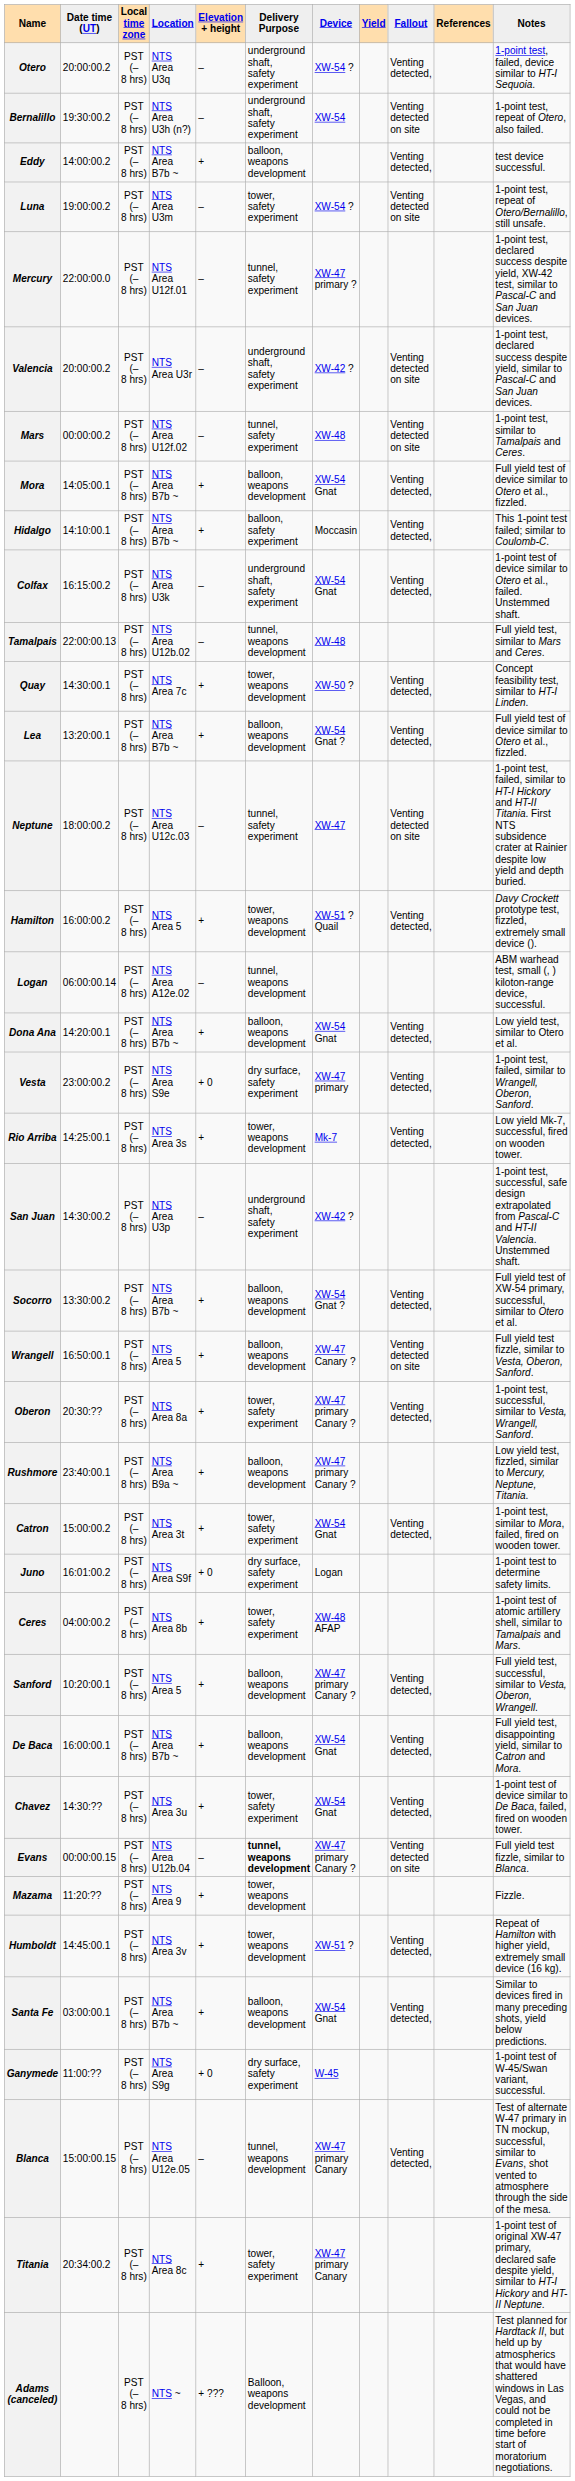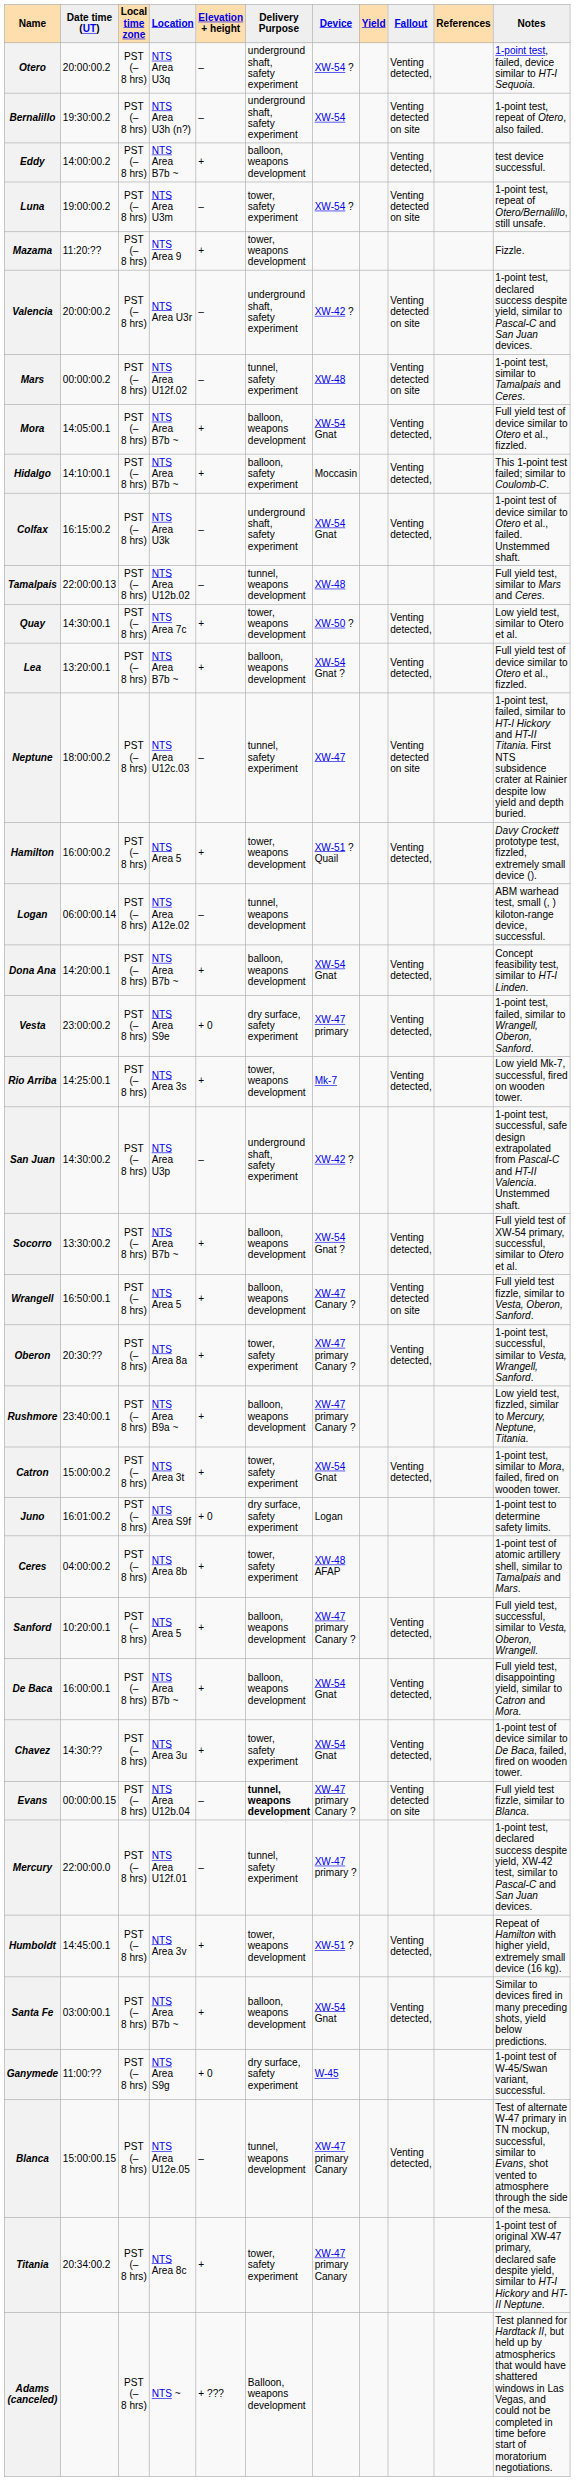 <table class="wikitable sortable">
 <tr>
 <th style="background:#ffdead;">Name </th>
 <th style="background:#efefef;">Date time (<a href='#'>UT</a>)</th>
 <th style="background:#ffdead;">Local <a href='#'>time zone</a></th>
 <th style="background:#efefef;"><a href='#'>Location</a></th>
 <th style="background:#ffdead;"><a href='#'>Elevation</a> + height </th>
 <th style="background:#efefef;">Delivery <br>Purpose </th>
 <th style="background:#efefef;"><a href='#'>Device</a></th>
 <th style="background:#ffdead;"><a href='#'>Yield</a></th>
 <th style="background:#efefef;" class="unsortable"><a href='#'>Fallout</a></th>
 <th style="background:#ffdead;" class="unsortable">References</th>
 <th style="background:#efefef;" class="unsortable">Notes</th>
 </tr>
 <tr>
 <th><em>Otero</em></th>
 <td> 20:00:00.2</td>
 <td style="text-align:center;">PST (–8 hrs)</td>
 <td><a href='#'>NTS</a> Area U3q </td>
 <td>–</td>
 <td>underground shaft,<br>safety experiment</td>
 <td><a href='#'>XW-54</a> ?</td>
 <td style="text-align:center;"></td>
 <td>Venting detected, </td>
 <td></td>
 <td><a href='#'>1-point test</a>, failed, device similar to <em>HT-I Sequoia</em>.</td>
 </tr>
 <tr>
 <th><em>Bernalillo</em></th>
 <td> 19:30:00.2</td>
 <td style="text-align:center;">PST (–8 hrs)</td>
 <td><a href='#'>NTS</a> Area U3h (n?) </td>
 <td>–</td>
 <td>underground shaft,<br>safety experiment</td>
 <td><a href='#'>XW-54</a></td>
 <td style="text-align:center;"></td>
 <td>Venting detected on site</td>
 <td></td>
 <td>1-point test, repeat of <em>Otero</em>, also failed.</td>
 </tr>
 <tr>
 <th><em>Eddy</em></th>
 <td> 14:00:00.2</td>
 <td style="text-align:center;">PST (–8 hrs)</td>
 <td><a href='#'>NTS</a> Area B7b ~ </td>
 <td> + </td>
 <td>balloon,<br>weapons development</td>
 <td></td>
 <td style="text-align:center;"></td>
 <td>Venting detected, </td>
 <td></td>
 <td> test device successful.</td>
 </tr>
 <tr>
 <th><em>Luna</em></th>
 <td> 19:00:00.2</td>
 <td style="text-align:center;">PST (–8 hrs)</td>
 <td><a href='#'>NTS</a> Area U3m </td>
 <td>–</td>
 <td>tower,<br>safety experiment</td>
 <td><a href='#'>XW-54</a> ?</td>
 <td style="text-align:center;"></td>
 <td>Venting detected on site</td>
 <td></td>
 <td>1-point test, repeat of <em>Otero/Bernalillo</em>, still unsafe.</td>
 </tr>
 <tr>
-<th><em>Mercury</em></th>
-<td> 22:00:00.0</td>
+<th><em>Mazama</em></th>
+<td> 11:20:??</td>
 <td style="text-align:center;">PST (–8 hrs)</td>
-<td><a href='#'>NTS</a> Area U12f.01 </td>
-<td>–</td>
-<td>tunnel,<br>safety experiment</td>
-<td><a href='#'>XW-47</a> primary ?</td>
+<td><a href='#'>NTS</a> Area 9 </td>
+<td> + </td>
+<td>tower,<br>weapons development</td>
+<td></td>
 <td style="text-align:center;"></td>
 <td></td>
 <td></td>
-<td>1-point test, declared success despite yield, XW-42 test, similar to<em> Pascal-C</em> and <em>San Juan</em> devices.</td>
+<td>Fizzle.</td>
 </tr>
 <tr>
 <th><em>Valencia</em></th>
 <td> 20:00:00.2</td>
 <td style="text-align:center;">PST (–8 hrs)</td>
 <td><a href='#'>NTS</a> Area U3r </td>
 <td>–</td>
 <td>underground shaft,<br>safety experiment</td>
 <td><a href='#'>XW-42</a> ?</td>
 <td style="text-align:center;"></td>
 <td>Venting detected on site</td>
 <td></td>
 <td>1-point test, declared success despite yield, similar to <em>Pascal-C</em> and <em>San Juan</em> devices.</td>
 </tr>
 <tr>
 <th><em>Mars</em></th>
 <td> 00:00:00.2</td>
 <td style="text-align:center;">PST (–8 hrs)</td>
 <td><a href='#'>NTS</a> Area U12f.02 </td>
 <td>–</td>
 <td>tunnel,<br>safety experiment</td>
 <td><a href='#'>XW-48</a></td>
 <td style="text-align:center;"></td>
 <td>Venting detected on site</td>
 <td></td>
 <td>1-point test, similar to <em>Tamalpais</em> and <em>Ceres</em>.</td>
 </tr>
 <tr>
 <th><em>Mora</em></th>
 <td> 14:05:00.1</td>
 <td style="text-align:center;">PST (–8 hrs)</td>
 <td><a href='#'>NTS</a> Area B7b ~ </td>
 <td> + </td>
 <td>balloon,<br>weapons development</td>
 <td><a href='#'>XW-54</a> Gnat</td>
 <td style="text-align:center;"></td>
 <td>Venting detected, </td>
 <td></td>
 <td>Full yield test of device similar to <em>Otero</em> et al., fizzled.</td>
 </tr>
 <tr>
 <th><em>Hidalgo</em></th>
 <td> 14:10:00.1</td>
 <td style="text-align:center;">PST (–8 hrs)</td>
 <td><a href='#'>NTS</a> Area B7b ~ </td>
 <td> + </td>
 <td>balloon,<br>safety experiment</td>
 <td>Moccasin</td>
 <td style="text-align:center;"></td>
 <td>Venting detected, </td>
 <td></td>
 <td>This 1-point test failed; similar to <em>Coulomb-C</em>.</td>
 </tr>
 <tr>
 <th><em>Colfax</em></th>
 <td> 16:15:00.2</td>
 <td style="text-align:center;">PST (–8 hrs)</td>
 <td><a href='#'>NTS</a> Area U3k </td>
 <td>–</td>
 <td>underground shaft,<br>safety experiment</td>
 <td><a href='#'>XW-54</a> Gnat</td>
 <td style="text-align:center;"></td>
 <td>Venting detected, </td>
 <td></td>
 <td>1-point test of device similar to <em>Otero</em> et al., failed.  Unstemmed shaft.</td>
 </tr>
 <tr>
 <th><em>Tamalpais</em></th>
 <td> 22:00:00.13</td>
 <td style="text-align:center;">PST (–8 hrs)</td>
 <td><a href='#'>NTS</a> Area U12b.02 </td>
 <td>–</td>
 <td>tunnel,<br>weapons development</td>
 <td><a href='#'>XW-48</a></td>
 <td style="text-align:center;"></td>
 <td></td>
 <td></td>
 <td>Full yield test, similar to <em>Mars</em> and <em>Ceres</em>.</td>
 </tr>
 <tr>
 <th><em>Quay</em></th>
 <td> 14:30:00.1</td>
 <td style="text-align:center;">PST (–8 hrs)</td>
 <td><a href='#'>NTS</a> Area 7c </td>
 <td> + </td>
 <td>tower,<br>weapons development</td>
 <td><a href='#'>XW-50</a> ?</td>
 <td style="text-align:center;"></td>
 <td>Venting detected, </td>
 <td></td>
-<td>Concept feasibility test, similar to <em>HT-I Linden</em>.</td>
+<td>Low yield test, similar to Otero et al.</td>
 </tr>
 <tr>
 <th><em>Lea</em></th>
 <td> 13:20:00.1</td>
 <td style="text-align:center;">PST (–8 hrs)</td>
 <td><a href='#'>NTS</a> Area B7b ~ </td>
 <td> + </td>
 <td>balloon,<br>weapons development</td>
 <td><a href='#'>XW-54</a> Gnat ?</td>
 <td style="text-align:center;"></td>
 <td>Venting detected, </td>
 <td></td>
 <td>Full yield test of device similar to <em>Otero</em> et al., fizzled.</td>
 </tr>
 <tr>
 <th><em>Neptune</em></th>
 <td> 18:00:00.2</td>
 <td style="text-align:center;">PST (–8 hrs)</td>
 <td><a href='#'>NTS</a> Area U12c.03 </td>
 <td>–</td>
 <td>tunnel,<br>safety experiment</td>
 <td><a href='#'>XW-47</a></td>
 <td style="text-align:center;"></td>
 <td>Venting detected on site</td>
 <td></td>
 <td>1-point test, failed, similar to <em>HT-I Hickory</em> and <em>HT-II Titania</em>. First NTS subsidence crater at Rainier despite low yield and depth buried.</td>
 </tr>
 <tr>
 <th><em>Hamilton</em></th>
 <td> 16:00:00.2</td>
 <td style="text-align:center;">PST (–8 hrs)</td>
 <td><a href='#'>NTS</a> Area 5 </td>
 <td> + </td>
 <td>tower,<br>weapons development</td>
 <td><a href='#'>XW-51</a> ? Quail</td>
 <td style="text-align:center;"></td>
 <td>Venting detected, </td>
 <td></td>
 <td><em>Davy Crockett</em> prototype test, fizzled, extremely small device ().</td>
 </tr>
 <tr>
 <th><em>Logan</em></th>
 <td> 06:00:00.14</td>
 <td style="text-align:center;">PST (–8 hrs)</td>
 <td><a href='#'>NTS</a> Area A12e.02 </td>
 <td>–</td>
 <td>tunnel,<br>weapons development</td>
 <td></td>
 <td style="text-align:center;"></td>
 <td></td>
 <td></td>
 <td>ABM warhead test, small (, ) kiloton-range device, successful.</td>
 </tr>
 <tr>
 <th><em>Dona Ana</em></th>
 <td> 14:20:00.1</td>
 <td style="text-align:center;">PST (–8 hrs)</td>
 <td><a href='#'>NTS</a> Area B7b ~ </td>
 <td> + </td>
 <td>balloon,<br>weapons development</td>
 <td><a href='#'>XW-54</a> Gnat</td>
 <td style="text-align:center;"></td>
 <td>Venting detected, </td>
 <td></td>
-<td>Low yield test, similar to Otero et al.</td>
+<td>Concept feasibility test, similar to <em>HT-I Linden</em>.</td>
 </tr>
 <tr>
 <th><em>Vesta</em></th>
 <td> 23:00:00.2</td>
 <td style="text-align:center;">PST (–8 hrs)</td>
 <td><a href='#'>NTS</a> Area S9e </td>
 <td> + 0</td>
 <td>dry surface,<br>safety experiment</td>
 <td><a href='#'>XW-47</a> primary</td>
 <td style="text-align:center;"></td>
 <td>Venting detected, </td>
 <td></td>
 <td>1-point test, failed, similar to <em>Wrangell, Oberon, Sanford</em>.</td>
 </tr>
 <tr>
 <th><em>Rio Arriba</em></th>
 <td> 14:25:00.1</td>
 <td style="text-align:center;">PST (–8 hrs)</td>
 <td><a href='#'>NTS</a> Area 3s </td>
 <td> + </td>
 <td>tower,<br>weapons development</td>
 <td><a href='#'>Mk-7</a></td>
 <td style="text-align:center;"></td>
 <td>Venting detected, </td>
 <td></td>
 <td>Low yield Mk-7, successful, fired on wooden tower.</td>
 </tr>
 <tr>
 <th><em>San Juan</em></th>
 <td> 14:30:00.2</td>
 <td style="text-align:center;">PST (–8 hrs)</td>
 <td><a href='#'>NTS</a> Area U3p </td>
 <td>–</td>
 <td>underground shaft,<br>safety experiment</td>
 <td><a href='#'>XW-42</a> ?</td>
 <td style="text-align:center;"></td>
 <td></td>
 <td></td>
 <td>1-point test, successful, safe design extrapolated from <em>Pascal-C</em> and <em>HT-II Valencia</em>. Unstemmed shaft.</td>
 </tr>
 <tr>
 <th><em>Socorro</em></th>
 <td> 13:30:00.2</td>
 <td style="text-align:center;">PST (–8 hrs)</td>
 <td><a href='#'>NTS</a> Area B7b ~ </td>
 <td> + </td>
 <td>balloon,<br>weapons development</td>
 <td><a href='#'>XW-54</a> Gnat ?</td>
 <td style="text-align:center;"></td>
 <td>Venting detected, </td>
 <td></td>
 <td>Full yield test of XW-54 primary, successful, similar to <em>Otero</em> et al.</td>
 </tr>
 <tr>
 <th><em>Wrangell</em></th>
 <td> 16:50:00.1</td>
 <td style="text-align:center;">PST (–8 hrs)</td>
 <td><a href='#'>NTS</a> Area 5 </td>
 <td> + </td>
 <td>balloon,<br>weapons development</td>
 <td><a href='#'>XW-47</a> Canary ?</td>
 <td style="text-align:center;"></td>
 <td>Venting detected on site</td>
 <td></td>
 <td>Full yield test fizzle, similar to <em>Vesta, Oberon, Sanford</em>.</td>
 </tr>
 <tr>
 <th><em>Oberon</em></th>
 <td> 20:30:??</td>
 <td style="text-align:center;">PST (–8 hrs)</td>
 <td><a href='#'>NTS</a> Area 8a </td>
 <td> + </td>
 <td>tower,<br>safety experiment</td>
 <td><a href='#'>XW-47</a>  primary Canary ?</td>
 <td style="text-align:center;"></td>
 <td>Venting detected, </td>
 <td></td>
 <td>1-point test, successful, similar to <em>Vesta, Wrangell, Sanford</em>.</td>
 </tr>
 <tr>
 <th><em>Rushmore</em></th>
 <td> 23:40:00.1</td>
 <td style="text-align:center;">PST (–8 hrs)</td>
 <td><a href='#'>NTS</a> Area B9a ~ </td>
 <td> + </td>
 <td>balloon,<br>weapons development</td>
 <td><a href='#'>XW-47</a>  primary Canary ?</td>
 <td style="text-align:center;"></td>
 <td></td>
 <td></td>
 <td>Low yield test, fizzled, similar to <em>Mercury, Neptune, Titania</em>.</td>
 </tr>
 <tr>
 <th><em>Catron</em></th>
 <td> 15:00:00.2</td>
 <td style="text-align:center;">PST (–8 hrs)</td>
 <td><a href='#'>NTS</a> Area 3t </td>
 <td> + </td>
 <td>tower,<br>safety experiment</td>
 <td><a href='#'>XW-54</a> Gnat</td>
 <td style="text-align:center;"></td>
 <td>Venting detected, </td>
 <td></td>
 <td>1-point test, similar to <em>Mora</em>, failed, fired on wooden tower.</td>
 </tr>
 <tr>
 <th><em>Juno</em></th>
 <td> 16:01:00.2</td>
 <td style="text-align:center;">PST (–8 hrs)</td>
 <td><a href='#'>NTS</a> Area S9f </td>
 <td> + 0</td>
 <td>dry surface,<br>safety experiment</td>
 <td>Logan</td>
 <td style="text-align:center;"></td>
 <td></td>
 <td></td>
 <td>1-point test to determine safety limits.</td>
 </tr>
 <tr>
 <th><em>Ceres</em></th>
 <td> 04:00:00.2</td>
 <td style="text-align:center;">PST (–8 hrs)</td>
 <td><a href='#'>NTS</a> Area 8b </td>
 <td> + </td>
 <td>tower,<br>safety experiment</td>
 <td><a href='#'>XW-48</a> AFAP</td>
 <td style="text-align:center;"></td>
 <td></td>
 <td></td>
 <td>1-point test of atomic artillery shell, similar to <em>Tamalpais</em> and <em>Mars</em>.</td>
 </tr>
 <tr>
 <th><em>Sanford</em></th>
 <td> 10:20:00.1</td>
 <td style="text-align:center;">PST (–8 hrs)</td>
 <td><a href='#'>NTS</a> Area 5 </td>
 <td> + </td>
 <td>balloon,<br>weapons development</td>
 <td><a href='#'>XW-47</a>  primary Canary ?</td>
 <td style="text-align:center;"></td>
 <td>Venting detected, </td>
 <td></td>
 <td>Full yield test, successful, similar to <em>Vesta, Oberon, Wrangell</em>.</td>
 </tr>
 <tr>
 <th><em>De Baca</em></th>
 <td> 16:00:00.1</td>
 <td style="text-align:center;">PST (–8 hrs)</td>
 <td><a href='#'>NTS</a> Area B7b ~ </td>
 <td> + </td>
 <td>balloon,<br>weapons development</td>
 <td><a href='#'>XW-54</a> Gnat</td>
 <td style="text-align:center;"></td>
 <td>Venting detected, </td>
 <td></td>
 <td>Full yield test, disappointing yield, similar to C<em>atron</em> and <em>Mora</em>.</td>
 </tr>
 <tr>
 <th><em>Chavez</em></th>
 <td> 14:30:??</td>
 <td style="text-align:center;">PST (–8 hrs)</td>
 <td><a href='#'>NTS</a> Area 3u </td>
 <td> + </td>
 <td>tower,<br>safety experiment</td>
 <td><a href='#'>XW-54</a> Gnat</td>
 <td style="text-align:center;"></td>
 <td>Venting detected, </td>
 <td></td>
 <td>1-point test of device similar to <em>De Baca</em>, failed, fired on wooden tower.</td>
 </tr>
 <tr>
 <th><em>Evans</em></th>
 <td> 00:00:00.15</td>
 <td style="text-align:center;">PST (–8 hrs)</td>
 <td><a href='#'>NTS</a> Area U12b.04 </td>
 <td>–</td>
 <td><strong>tunnel,<br>weapons development</strong></td>
 <td><a href='#'>XW-47</a>  primary Canary ?</td>
 <td style="text-align:center;"></td>
 <td>Venting detected on site</td>
 <td></td>
 <td>Full yield test fizzle, similar to <em>Blanca</em>.</td>
 </tr>
 <tr>
-<th><em>Mazama</em></th>
-<td> 11:20:??</td>
+<th><em>Mercury</em></th>
+<td> 22:00:00.0</td>
 <td style="text-align:center;">PST (–8 hrs)</td>
-<td><a href='#'>NTS</a> Area 9 </td>
-<td> + </td>
-<td>tower,<br>weapons development</td>
-<td></td>
+<td><a href='#'>NTS</a> Area U12f.01 </td>
+<td>–</td>
+<td>tunnel,<br>safety experiment</td>
+<td><a href='#'>XW-47</a> primary ?</td>
 <td style="text-align:center;"></td>
 <td></td>
 <td></td>
-<td>Fizzle.</td>
+<td>1-point test, declared success despite yield, XW-42 test, similar to<em> Pascal-C</em> and <em>San Juan</em> devices.</td>
 </tr>
 <tr>
 <th><em>Humboldt</em></th>
 <td> 14:45:00.1</td>
 <td style="text-align:center;">PST (–8 hrs)</td>
 <td><a href='#'>NTS</a> Area 3v </td>
 <td> + </td>
 <td>tower,<br>weapons development</td>
 <td><a href='#'>XW-51</a> ?</td>
 <td style="text-align:center;"></td>
 <td>Venting detected, </td>
 <td></td>
 <td>Repeat of <em>Hamilton</em> with higher yield, extremely small device (16 kg).</td>
 </tr>
 <tr>
 <th><em>Santa Fe</em></th>
 <td> 03:00:00.1</td>
 <td style="text-align:center;">PST (–8 hrs)</td>
 <td><a href='#'>NTS</a> Area B7b ~ </td>
 <td> + </td>
 <td>balloon,<br>weapons development</td>
 <td><a href='#'>XW-54</a> Gnat</td>
 <td style="text-align:center;"></td>
 <td>Venting detected, </td>
 <td></td>
 <td>Similar to devices fired in many preceding shots, yield below predictions.</td>
 </tr>
 <tr>
 <th><em>Ganymede</em></th>
 <td> 11:00:??</td>
 <td style="text-align:center;">PST (–8 hrs)</td>
 <td><a href='#'>NTS</a> Area S9g </td>
 <td> + 0</td>
 <td>dry surface,<br>safety experiment</td>
 <td><a href='#'>W-45</a></td>
 <td style="text-align:center;"></td>
 <td></td>
 <td></td>
 <td>1-point test of W-45/Swan variant, successful.</td>
 </tr>
 <tr>
 <th><em>Blanca</em></th>
 <td> 15:00:00.15</td>
 <td style="text-align:center;">PST (–8 hrs)</td>
 <td><a href='#'>NTS</a> Area U12e.05 </td>
 <td>–</td>
 <td>tunnel,<br>weapons development</td>
 <td><a href='#'>XW-47</a> primary Canary</td>
 <td style="text-align:center;"></td>
 <td>Venting detected, </td>
 <td></td>
 <td>Test of alternate W-47 primary in TN mockup, successful, similar to <em>Evans</em>, shot vented to atmosphere through the side of the mesa.</td>
 </tr>
 <tr>
 <th><em>Titania</em></th>
 <td> 20:34:00.2</td>
 <td style="text-align:center;">PST (–8 hrs)</td>
 <td><a href='#'>NTS</a> Area 8c </td>
 <td> + </td>
 <td>tower,<br>safety experiment</td>
 <td><a href='#'>XW-47</a> primary Canary</td>
 <td style="text-align:center;"></td>
 <td></td>
 <td></td>
 <td>1-point test of original XW-47 primary, declared safe despite yield, similar to <em>HT-I Hickory</em> and <em>HT-II Neptune</em>.</td>
 </tr>
 <tr>
 <th><em>Adams</em><br><em>(canceled)</em></th>
 <td></td>
 <td style="text-align:center;">PST (–8 hrs)</td>
 <td><a href='#'>NTS</a> ~ </td>
 <td> + ???</td>
 <td>Balloon,<br>weapons development</td>
 <td></td>
 <td style="text-align:center;"></td>
 <td></td>
 <td></td>
 <td>Test planned for <em>Hardtack II</em>, but held up by atmospherics that would have shattered windows in Las Vegas, and could not be completed in time before start of moratorium negotiations.</td>
 </tr>
 </table>
